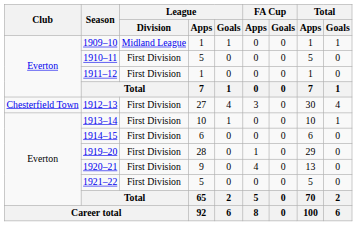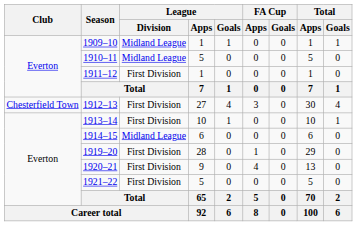 <table class="wikitable" style="text-align: center">
 <tr>
 <th rowspan="2">Club</th>
 <th rowspan="2">Season</th>
 <th colspan="3">League</th>
 <th colspan="2">FA Cup</th>
 <th colspan="2">Total</th>
 </tr>
 <tr>
 <th>Division</th>
 <th>Apps</th>
 <th>Goals</th>
 <th>Apps</th>
 <th>Goals</th>
 <th>Apps</th>
 <th>Goals</th>
 </tr>
 <tr>
 <td rowspan="4"><a href='#'>Everton</a></td>
 <td><a href='#'>1909–10</a></td>
 <td><a href='#'>Midland League</a></td>
 <td>1</td>
 <td>1</td>
 <td>0</td>
 <td>0</td>
 <td>1</td>
 <td>1</td>
 </tr>
 <tr>
 <td><a href='#'>1910–11</a></td>
-<td>First Division</td>
+<td><a href='#'>Midland League</a></td>
 <td>5</td>
 <td>0</td>
 <td>0</td>
 <td>0</td>
 <td>5</td>
 <td>0</td>
 </tr>
 <tr>
 <td><a href='#'>1911–12</a></td>
 <td>First Division</td>
 <td>1</td>
 <td>0</td>
 <td>0</td>
 <td>0</td>
 <td>1</td>
 <td>0</td>
 </tr>
 <tr>
 <th colspan="2">Total</th>
 <th>7</th>
 <th>1</th>
 <th>0</th>
 <th>0</th>
 <th>7</th>
 <th>1</th>
 </tr>
 <tr>
 <td><a href='#'>Chesterfield Town</a></td>
 <td><a href='#'>1912–13</a></td>
 <td>First Division</td>
 <td>27</td>
 <td>4</td>
 <td>3</td>
 <td>0</td>
 <td>30</td>
 <td>4</td>
 </tr>
 <tr>
 <td rowspan="6">Everton</td>
 <td><a href='#'>1913–14</a></td>
 <td>First Division</td>
 <td>10</td>
 <td>1</td>
 <td>0</td>
 <td>0</td>
 <td>10</td>
 <td>1</td>
 </tr>
 <tr>
 <td><a href='#'>1914–15</a></td>
-<td>First Division</td>
+<td><a href='#'>Midland League</a></td>
 <td>6</td>
 <td>0</td>
 <td>0</td>
 <td>0</td>
 <td>6</td>
 <td>0</td>
 </tr>
 <tr>
 <td><a href='#'>1919–20</a></td>
 <td>First Division</td>
 <td>28</td>
 <td>0</td>
 <td>1</td>
 <td>0</td>
 <td>29</td>
 <td>0</td>
 </tr>
 <tr>
 <td><a href='#'>1920–21</a></td>
 <td>First Division</td>
 <td>9</td>
 <td>0</td>
 <td>4</td>
 <td>0</td>
 <td>13</td>
 <td>0</td>
 </tr>
 <tr>
 <td><a href='#'>1921–22</a></td>
 <td>First Division</td>
 <td>5</td>
 <td>0</td>
 <td>0</td>
 <td>0</td>
 <td>5</td>
 <td>0</td>
 </tr>
 <tr>
 <th colspan="2">Total</th>
 <th>65</th>
 <th>2</th>
 <th>5</th>
 <th>0</th>
 <th>70</th>
 <th>2</th>
 </tr>
 <tr>
 <th colspan="3">Career total</th>
 <th>92</th>
 <th>6</th>
 <th>8</th>
 <th>0</th>
 <th>100</th>
 <th>6</th>
 </tr>
 </table>
